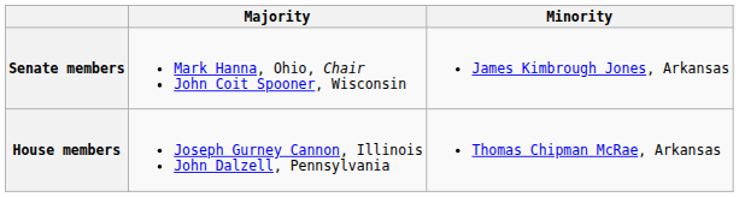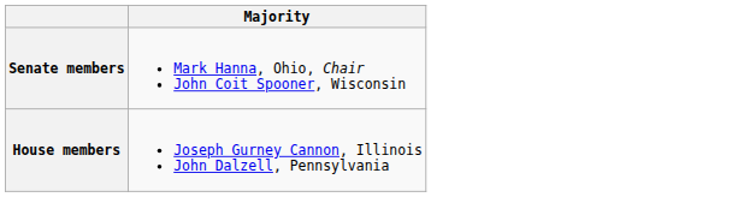 <table class=wikitable>
 <tr>
 <th></th>
 <th>Majority</th>
-<th>Minority</th>
 </tr>
 <tr>
 <th>Senate members</th>
 <td valign="top" ><br><ul><li><a href='#'>Mark Hanna</a>, Ohio, <em>Chair</em></li><li><a href='#'>John Coit Spooner</a>, Wisconsin</li></ul></td>
-<td valign="top" ><br><ul><li><a href='#'>James Kimbrough Jones</a>, Arkansas</li></ul></td>
 </tr>
 <tr>
 <th>House members</th>
 <td valign="top" ><br><ul><li><a href='#'>Joseph Gurney Cannon</a>, Illinois</li><li><a href='#'>John Dalzell</a>, Pennsylvania</li></ul></td>
-<td valign="top" ><br><ul><li><a href='#'>Thomas Chipman McRae</a>, Arkansas</li></ul></td>
 </tr>
 </table>
